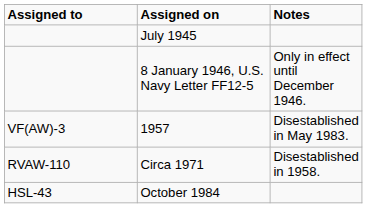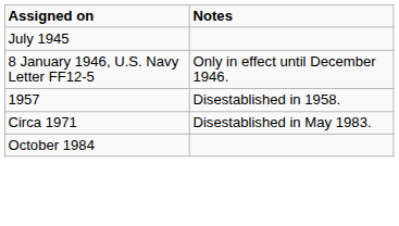 <table class="wikitable" style="width: 70%;">
 <tr>
-<td style="width: 200px;"><strong>Assigned to</strong></td>
 <td style="width: 200px;"><strong>Assigned on</strong></td>
 <td><strong>Notes</strong></td>
 </tr>
 <tr>
-<td></td>
 <td>July 1945</td>
 <td></td>
 </tr>
 <tr>
-<td></td>
 <td>8 January 1946, U.S. Navy Letter FF12-5</td>
 <td>Only in effect until December 1946.</td>
 </tr>
 <tr>
-<td>VF(AW)-3</td>
 <td>1957</td>
+<td>Disestablished in 1958.</td>
+</tr>
+<tr>
+<td>Circa 1971</td>
 <td>Disestablished in May 1983.</td>
 </tr>
 <tr>
-<td>RVAW-110</td>
-<td>Circa 1971</td>
-<td>Disestablished in 1958.</td>
-</tr>
-<tr>
-<td>HSL-43</td>
 <td>October 1984</td>
 <td></td>
 </tr>
 </table>
